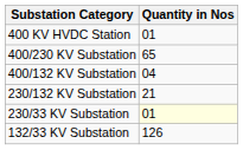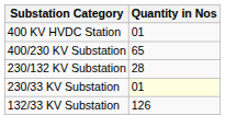 <table class="wikitable sortable static-row-numbers static-row-header-text">
 <tr>
 <th>Substation Category</th>
 <th>Quantity in Nos</th>
 </tr>
 <tr>
 <td>400 KV HVDC Station</td>
 <td>01</td>
 </tr>
 <tr>
 <td>400/230 KV Substation</td>
 <td>65</td>
 </tr>
 <tr>
-<td>400/132 KV Substation</td>
-<td>04</td>
-</tr>
-<tr>
 <td>230/132 KV Substation</td>
-<td>21</td>
+<td>28</td>
 </tr>
 <tr>
 <td>230/33 KV Substation</td>
 <td style="background: lightyellow;">01</td>
 </tr>
 <tr>
 <td>132/33 KV Substation</td>
 <td>126</td>
 </tr>
 </table>
